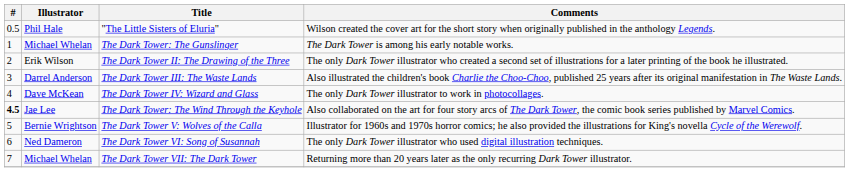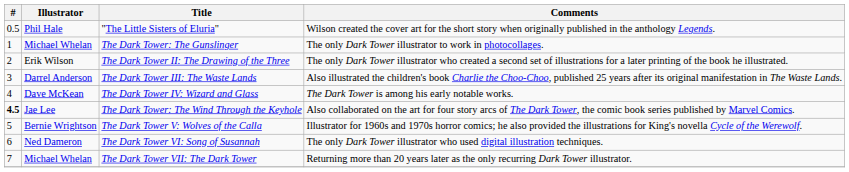 <table class="wikitable sortable">
 <tr>
 <th>#</th>
 <th>Illustrator</th>
 <th>Title</th>
 <th>Comments</th>
 </tr>
 <tr>
 <td>0.5</td>
 <td><a href='#'>Phil Hale</a></td>
 <td>"<a href='#'>The Little Sisters of Eluria</a>"</td>
 <td>Wilson created the cover art for the short story when originally published in the anthology <em><a href='#'>Legends</a></em>.</td>
 </tr>
 <tr>
 <td>1</td>
 <td><a href='#'>Michael Whelan</a></td>
 <td><em><a href='#'>The Dark Tower: The Gunslinger</a></em></td>
-<td><em>The Dark Tower</em> is among his early notable works.</td>
+<td>The only <em>Dark Tower</em> illustrator to work in <a href='#'>photocollages</a>.</td>
 </tr>
 <tr>
 <td>2</td>
 <td>Erik Wilson</td>
 <td><em><a href='#'>The Dark Tower II: The Drawing of the Three</a></em></td>
 <td>The only <em>Dark Tower</em> illustrator who created a second set of illustrations for a later printing of the book he illustrated.</td>
 </tr>
 <tr>
 <td>3</td>
 <td><a href='#'>Darrel Anderson</a></td>
 <td><em><a href='#'>The Dark Tower III: The Waste Lands</a></em></td>
 <td>Also illustrated the children's book <em><a href='#'>Charlie the Choo-Choo</a></em>, published 25 years after its original manifestation in <em>The Waste Lands</em>.</td>
 </tr>
 <tr>
 <td>4</td>
 <td><a href='#'>Dave McKean</a></td>
 <td><em><a href='#'>The Dark Tower IV: Wizard and Glass</a></em></td>
-<td>The only <em>Dark Tower</em> illustrator to work in <a href='#'>photocollages</a>.</td>
+<td><em>The Dark Tower</em> is among his early notable works.</td>
 </tr>
 <tr>
 <td><strong>4.5</strong></td>
 <td><a href='#'>Jae Lee</a></td>
 <td><em><a href='#'>The Dark Tower: The Wind Through the Keyhole</a></em></td>
 <td>Also collaborated on the art for four story arcs of <em><a href='#'>The Dark Tower</a></em>, the comic book series published by <a href='#'>Marvel Comics</a>.</td>
 </tr>
 <tr>
 <td>5</td>
 <td><a href='#'>Bernie Wrightson</a></td>
 <td><em><a href='#'>The Dark Tower V: Wolves of the Calla</a></em></td>
 <td>Illustrator for 1960s and 1970s horror comics; he also provided the illustrations for King's novella <em><a href='#'>Cycle of the Werewolf</a></em>.</td>
 </tr>
 <tr>
 <td>6</td>
 <td><a href='#'>Ned Dameron</a></td>
 <td><em><a href='#'>The Dark Tower VI: Song of Susannah</a></em></td>
 <td>The only <em>Dark Tower</em> illustrator who used <a href='#'>digital illustration</a> techniques.</td>
 </tr>
 <tr>
 <td>7</td>
 <td><a href='#'>Michael Whelan</a></td>
 <td><em><a href='#'>The Dark Tower VII: The Dark Tower</a></em></td>
 <td>Returning more than 20 years later as the only recurring <em>Dark Tower</em> illustrator.</td>
 </tr>
 <tr>
 </tr>
 </table>
